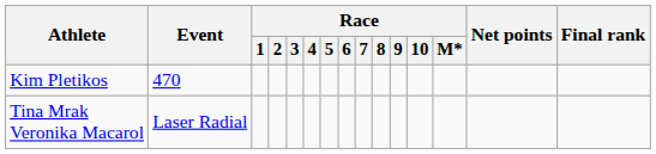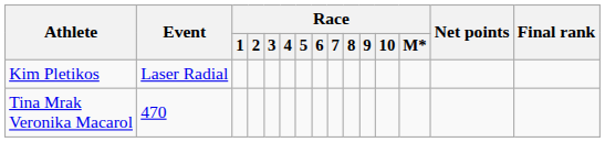 <table class="wikitable" style="font-size:90%">
 <tr>
 <th rowspan="2">Athlete</th>
 <th rowspan="2">Event</th>
 <th colspan=11>Race</th>
 <th rowspan=2>Net points</th>
 <th rowspan=2>Final rank</th>
 </tr>
 <tr style="font-size:95%">
 <th>1</th>
 <th>2</th>
 <th>3</th>
 <th>4</th>
 <th>5</th>
 <th>6</th>
 <th>7</th>
 <th>8</th>
 <th>9</th>
 <th>10</th>
 <th>M*</th>
 </tr>
 <tr align=center>
 <td align=left><a href='#'>Kim Pletikos</a></td>
-<td align=left><a href='#'>470</a></td>
+<td align=left><a href='#'>Laser Radial</a></td>
 <td></td>
 <td></td>
 <td></td>
 <td></td>
 <td></td>
 <td></td>
 <td></td>
 <td></td>
 <td></td>
 <td></td>
 <td></td>
 <td></td>
 <td></td>
 </tr>
 <tr align=center>
 <td align=left><a href='#'>Tina Mrak</a><br><a href='#'>Veronika Macarol</a></td>
-<td align=left><a href='#'>Laser Radial</a></td>
+<td align=left><a href='#'>470</a></td>
 <td></td>
 <td></td>
 <td></td>
 <td></td>
 <td></td>
 <td></td>
 <td></td>
 <td></td>
 <td></td>
 <td></td>
 <td></td>
 <td></td>
 <td></td>
 </tr>
 </table>
